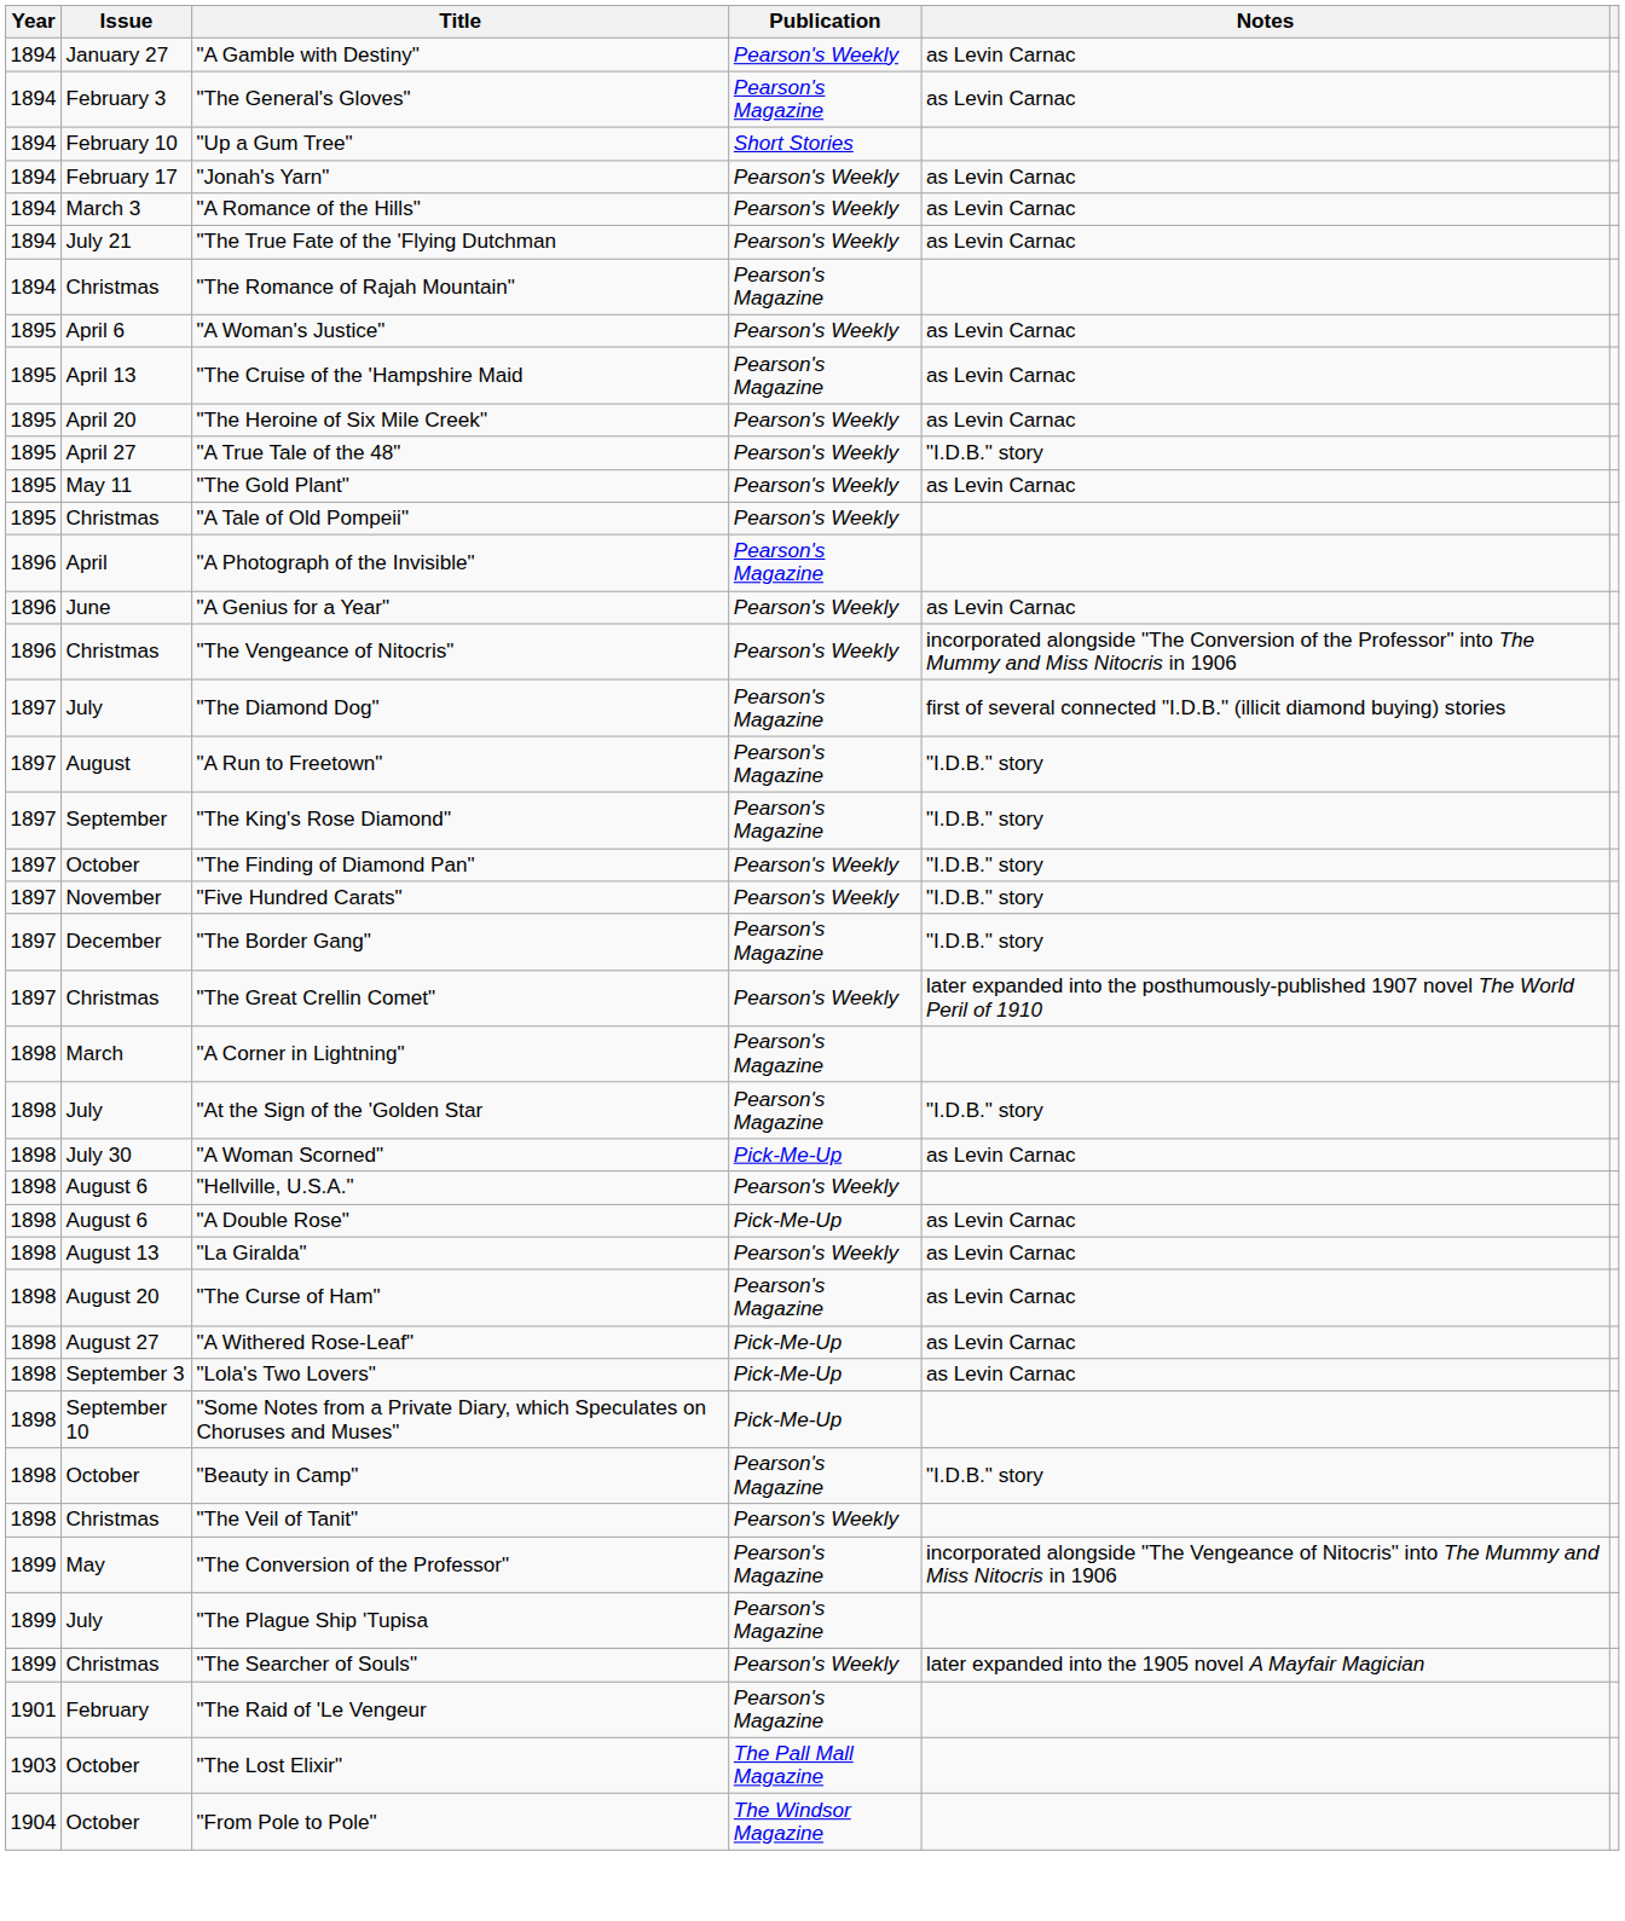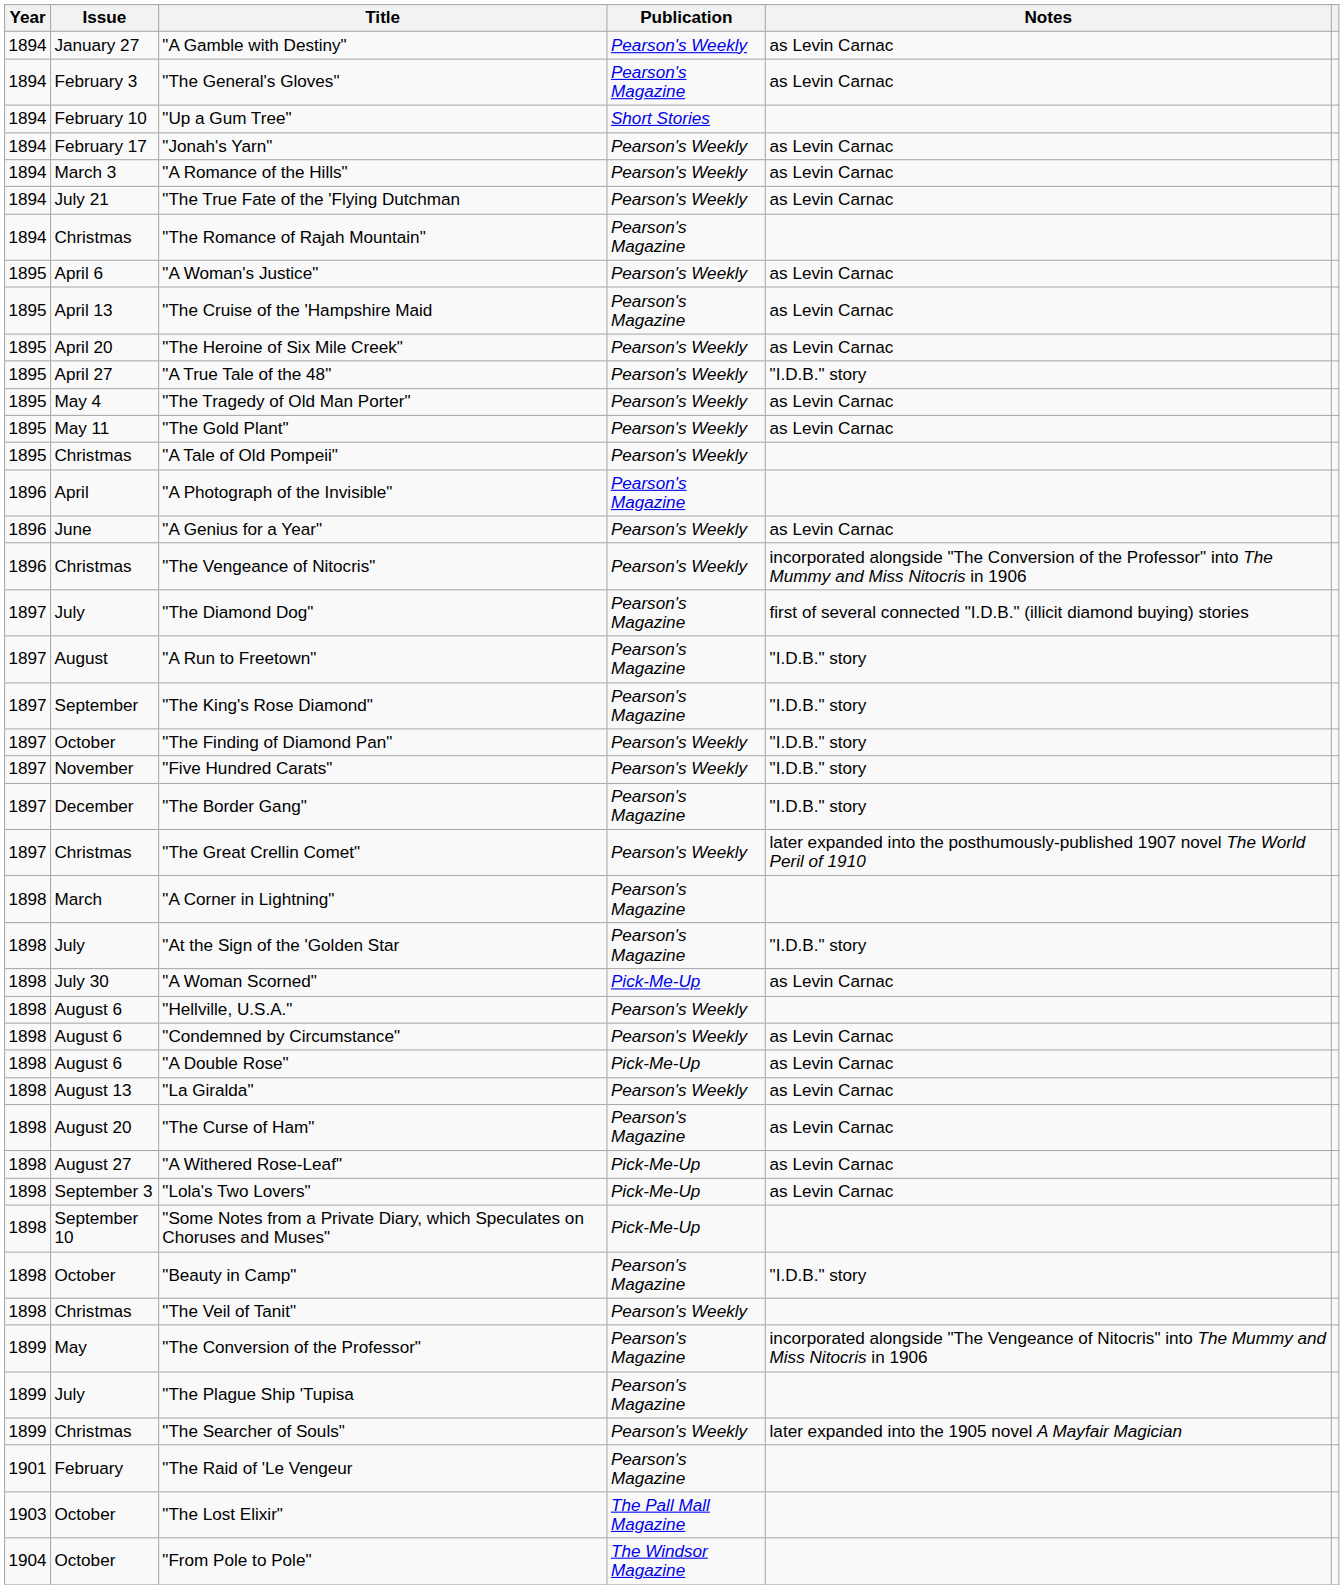 <table class="wikitable">
 <tr>
 <th>Year</th>
 <th>Issue</th>
 <th>Title</th>
 <th>Publication</th>
 <th>Notes</th>
 <th></th>
 </tr>
 <tr>
 <td>1894</td>
 <td>January 27</td>
 <td>"A Gamble with Destiny"</td>
 <td><em><a href='#'>Pearson's Weekly</a></em></td>
 <td>as Levin Carnac</td>
 <td></td>
 </tr>
 <tr>
 <td>1894</td>
 <td>February 3</td>
 <td>"The General's Gloves"</td>
 <td><em><a href='#'>Pearson's Magazine</a></em></td>
 <td>as Levin Carnac</td>
 <td></td>
 </tr>
 <tr>
 <td>1894</td>
 <td>February 10</td>
 <td>"Up a Gum Tree"</td>
 <td><em><a href='#'>Short Stories</a></em></td>
 <td></td>
 <td></td>
 </tr>
 <tr>
 <td>1894</td>
 <td>February 17</td>
 <td>"Jonah's Yarn"</td>
 <td><em>Pearson's Weekly</em></td>
 <td>as Levin Carnac</td>
 <td></td>
 </tr>
 <tr>
 <td>1894</td>
 <td>March 3</td>
 <td>"A Romance of the Hills"</td>
 <td><em>Pearson's Weekly</em></td>
 <td>as Levin Carnac</td>
 <td></td>
 </tr>
 <tr>
 <td>1894</td>
 <td>July 21</td>
 <td>"The True Fate of the 'Flying Dutchman</td>
 <td><em>Pearson's Weekly</em></td>
 <td>as Levin Carnac</td>
 <td></td>
 </tr>
 <tr>
 <td>1894</td>
 <td>Christmas</td>
 <td>"The Romance of Rajah Mountain"</td>
 <td><em>Pearson's Magazine</em></td>
 <td></td>
 <td></td>
 </tr>
 <tr>
 <td>1895</td>
 <td>April 6</td>
 <td>"A Woman's Justice"</td>
 <td><em>Pearson's Weekly</em></td>
 <td>as Levin Carnac</td>
 <td></td>
 </tr>
 <tr>
 <td>1895</td>
 <td>April 13</td>
 <td>"The Cruise of the 'Hampshire Maid</td>
 <td><em>Pearson's Magazine</em></td>
 <td>as Levin Carnac</td>
 <td></td>
 </tr>
 <tr>
 <td>1895</td>
 <td>April 20</td>
 <td>"The Heroine of Six Mile Creek"</td>
 <td><em>Pearson's Weekly</em></td>
 <td>as Levin Carnac</td>
 <td></td>
 </tr>
 <tr>
 <td>1895</td>
 <td>April 27</td>
 <td>"A True Tale of the 48"</td>
 <td><em>Pearson's Weekly</em></td>
 <td>"I.D.B." story</td>
+<td></td>
+</tr>
+<tr>
+<td>1895</td>
+<td>May 4</td>
+<td>"The Tragedy of Old Man Porter"</td>
+<td><em>Pearson's Weekly</em></td>
+<td>as Levin Carnac</td>
 <td></td>
 </tr>
 <tr>
 <td>1895</td>
 <td>May 11</td>
 <td>"The Gold Plant"</td>
 <td><em>Pearson's Weekly</em></td>
 <td>as Levin Carnac</td>
 <td></td>
 </tr>
 <tr>
 <td>1895</td>
 <td>Christmas</td>
 <td>"A Tale of Old Pompeii"</td>
 <td><em>Pearson's Weekly</em></td>
 <td></td>
 <td></td>
 </tr>
 <tr>
 <td>1896</td>
 <td>April</td>
 <td>"A Photograph of the Invisible"</td>
 <td><em><a href='#'>Pearson's Magazine</a></em></td>
 <td></td>
 <td></td>
 </tr>
 <tr>
 <td>1896</td>
 <td>June</td>
 <td>"A Genius for a Year"</td>
 <td><em>Pearson's Weekly</em></td>
 <td>as Levin Carnac</td>
 <td></td>
 </tr>
 <tr>
 <td>1896</td>
 <td>Christmas</td>
 <td>"The Vengeance of Nitocris"</td>
 <td><em>Pearson's Weekly</em></td>
 <td>incorporated alongside "The Conversion of the Professor" into <em>The Mummy and Miss Nitocris</em> in 1906</td>
 <td></td>
 </tr>
 <tr>
 <td>1897</td>
 <td>July</td>
 <td>"The Diamond Dog"</td>
 <td><em>Pearson's Magazine</em></td>
 <td>first of several connected "I.D.B." (illicit diamond buying) stories</td>
 <td></td>
 </tr>
 <tr>
 <td>1897</td>
 <td>August</td>
 <td>"A Run to Freetown"</td>
 <td><em>Pearson's Magazine</em></td>
 <td>"I.D.B." story</td>
 <td></td>
 </tr>
 <tr>
 <td>1897</td>
 <td>September</td>
 <td>"The King's Rose Diamond"</td>
 <td><em>Pearson's Magazine</em></td>
 <td>"I.D.B." story</td>
 <td></td>
 </tr>
 <tr>
 <td>1897</td>
 <td>October</td>
 <td>"The Finding of Diamond Pan"</td>
 <td><em>Pearson's Weekly</em></td>
 <td>"I.D.B." story</td>
 <td></td>
 </tr>
 <tr>
 <td>1897</td>
 <td>November</td>
 <td>"Five Hundred Carats"</td>
 <td><em>Pearson's Weekly</em></td>
 <td>"I.D.B." story</td>
 <td></td>
 </tr>
 <tr>
 <td>1897</td>
 <td>December</td>
 <td>"The Border Gang"</td>
 <td><em>Pearson's Magazine</em></td>
 <td>"I.D.B." story</td>
 <td></td>
 </tr>
 <tr>
 <td>1897</td>
 <td>Christmas</td>
 <td>"The Great Crellin Comet"</td>
 <td><em>Pearson's Weekly</em></td>
 <td>later expanded into the posthumously-published 1907 novel <em>The World Peril of 1910</em></td>
 <td></td>
 </tr>
 <tr>
 <td>1898</td>
 <td>March</td>
 <td>"A Corner in Lightning"</td>
 <td><em>Pearson's Magazine</em></td>
 <td></td>
 <td></td>
 </tr>
 <tr>
 <td>1898</td>
 <td>July</td>
 <td>"At the Sign of the 'Golden Star</td>
 <td><em>Pearson's Magazine</em></td>
 <td>"I.D.B." story</td>
 <td></td>
 </tr>
 <tr>
 <td>1898</td>
 <td>July 30</td>
 <td>"A Woman Scorned"</td>
 <td><em><a href='#'>Pick-Me-Up</a></em></td>
 <td>as Levin Carnac</td>
 <td></td>
 </tr>
 <tr>
 <td>1898</td>
 <td>August 6</td>
 <td>"Hellville, U.S.A."</td>
 <td><em>Pearson's Weekly</em></td>
 <td></td>
 <td></td>
 </tr>
 <tr>
 <td>1898</td>
 <td>August 6</td>
+<td>"Condemned by Circumstance"</td>
+<td><em>Pearson's Weekly</em></td>
+<td>as Levin Carnac</td>
+<td></td>
+</tr>
+<tr>
+<td>1898</td>
+<td>August 6</td>
 <td>"A Double Rose"</td>
 <td><em>Pick-Me-Up</em></td>
 <td>as Levin Carnac</td>
 <td></td>
 </tr>
 <tr>
 <td>1898</td>
 <td>August 13</td>
 <td>"La Giralda"</td>
 <td><em>Pearson's Weekly</em></td>
 <td>as Levin Carnac</td>
 <td></td>
 </tr>
 <tr>
 <td>1898</td>
 <td>August 20</td>
 <td>"The Curse of Ham"</td>
 <td><em>Pearson's Magazine</em></td>
 <td>as Levin Carnac</td>
 <td></td>
 </tr>
 <tr>
 <td>1898</td>
 <td>August 27</td>
 <td>"A Withered Rose-Leaf"</td>
 <td><em>Pick-Me-Up</em></td>
 <td>as Levin Carnac</td>
 <td></td>
 </tr>
 <tr>
 <td>1898</td>
 <td>September 3</td>
 <td>"Lola's Two Lovers"</td>
 <td><em>Pick-Me-Up</em></td>
 <td>as Levin Carnac</td>
 <td></td>
 </tr>
 <tr>
 <td>1898</td>
 <td>September 10</td>
 <td>"Some Notes from a Private Diary, which Speculates on Choruses and Muses"</td>
 <td><em>Pick-Me-Up</em></td>
 <td></td>
 <td></td>
 </tr>
 <tr>
 <td>1898</td>
 <td>October</td>
 <td>"Beauty in Camp"</td>
 <td><em>Pearson's Magazine</em></td>
 <td>"I.D.B." story</td>
 <td></td>
 </tr>
 <tr>
 <td>1898</td>
 <td>Christmas</td>
 <td>"The Veil of Tanit"</td>
 <td><em>Pearson's Weekly</em></td>
 <td></td>
 <td></td>
 </tr>
 <tr>
 <td>1899</td>
 <td>May</td>
 <td>"The Conversion of the Professor"</td>
 <td><em>Pearson's Magazine</em></td>
 <td>incorporated alongside "The Vengeance of Nitocris" into <em>The Mummy and Miss Nitocris</em> in 1906</td>
 <td></td>
 </tr>
 <tr>
 <td>1899</td>
 <td>July</td>
 <td>"The Plague Ship 'Tupisa</td>
 <td><em>Pearson's Magazine</em></td>
 <td></td>
 <td></td>
 </tr>
 <tr>
 <td>1899</td>
 <td>Christmas</td>
 <td>"The Searcher of Souls"</td>
 <td><em>Pearson's Weekly</em></td>
 <td>later expanded into the 1905 novel <em>A Mayfair Magician</em></td>
 <td></td>
 </tr>
 <tr>
 <td>1901</td>
 <td>February</td>
 <td>"The Raid of 'Le Vengeur</td>
 <td><em>Pearson's Magazine</em></td>
 <td></td>
 <td></td>
 </tr>
 <tr>
 <td>1903</td>
 <td>October</td>
 <td>"The Lost Elixir"</td>
 <td><em><a href='#'>The Pall Mall Magazine</a></em></td>
 <td></td>
 <td></td>
 </tr>
 <tr>
 <td>1904</td>
 <td>October</td>
 <td>"From Pole to Pole"</td>
 <td><em><a href='#'>The Windsor Magazine</a></em></td>
 <td></td>
 <td></td>
 </tr>
 </table>
